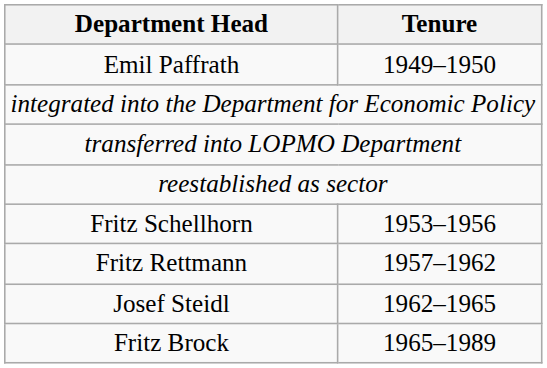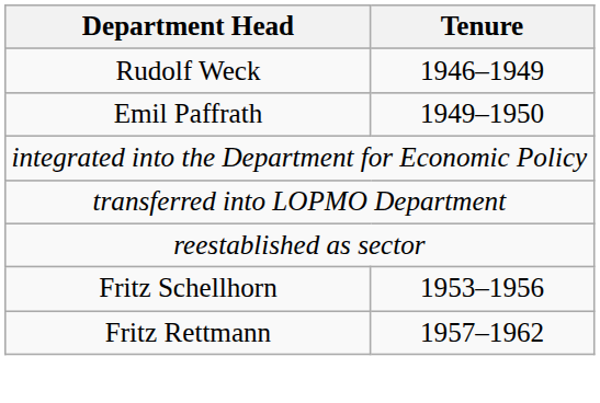 <table class="wikitable" style="text-align: center;">
 <tr>
 <th>Department Head</th>
 <th>Tenure</th>
+</tr>
+<tr>
+<td>Rudolf Weck</td>
+<td>1946–1949</td>
 </tr>
 <tr>
 <td>Emil Paffrath</td>
 <td>1949–1950</td>
 </tr>
 <tr>
 <td colspan="2"><em>integrated into the Department for Economic Policy</em></td>
 </tr>
 <tr>
 <td colspan="2"><em>transferred into LOPMO Department</em></td>
 </tr>
 <tr>
 <td colspan="2"><em>reestablished as sector</em></td>
 </tr>
 <tr>
 <td>Fritz Schellhorn</td>
 <td>1953–1956</td>
 </tr>
 <tr>
 <td>Fritz Rettmann</td>
 <td>1957–1962</td>
 </tr>
-<tr>
-<td>Josef Steidl</td>
-<td>1962–1965</td>
-</tr>
-<tr>
-<td>Fritz Brock</td>
-<td>1965–1989</td>
-</tr>
 </table>
